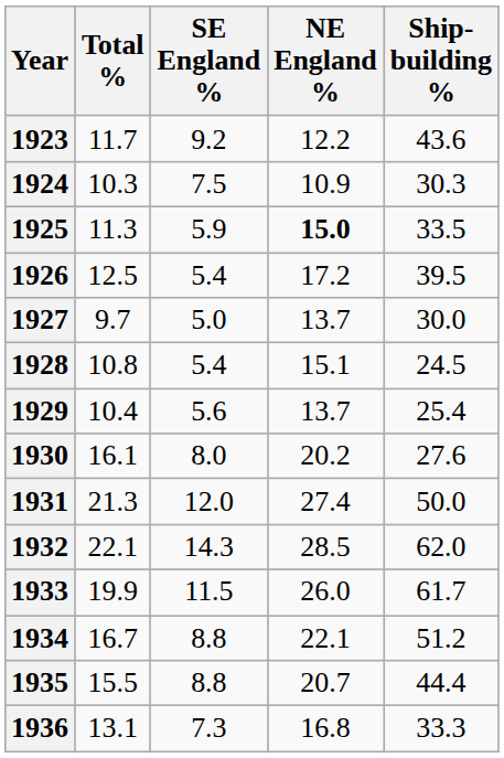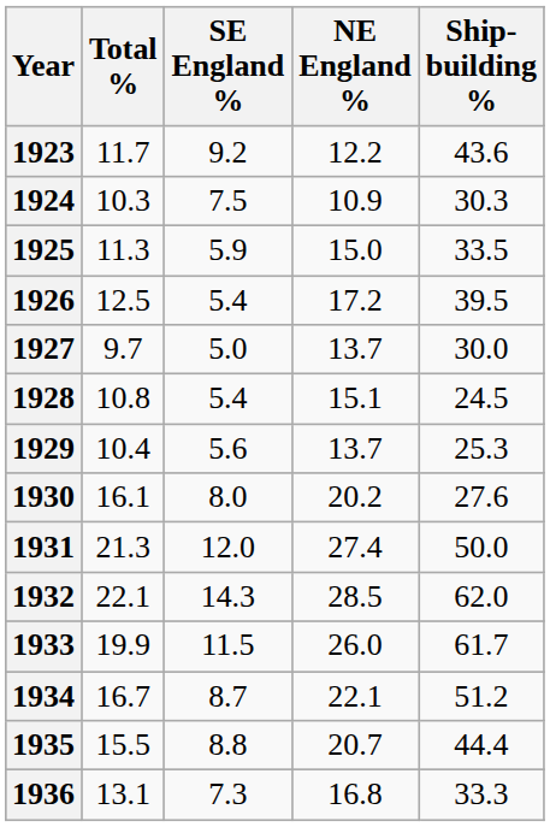 <table class= "wikitable" style="float:right; margin-left:2em; text-align:center;" border="1">
 <tr>
 <th scope="col">Year</th>
 <th scope="col">Total<br> %</th>
 <th scope="col">SE<br> England<br>%</th>
 <th scope="col">NE<br> England<br>%</th>
 <th scope="col">Ship-<br>building<br>%</th>
 </tr>
 <tr>
 <th scope="row">1923</th>
 <td>11.7</td>
 <td>9.2</td>
 <td>12.2</td>
 <td>43.6</td>
 </tr>
 <tr>
 <th scope="row">1924</th>
 <td>10.3</td>
 <td>7.5</td>
 <td>10.9</td>
 <td>30.3</td>
 </tr>
 <tr>
 <th scope="row">1925</th>
 <td>11.3</td>
 <td>5.9</td>
-<td><strong>15.0</strong></td>
+<td>15.0</td>
 <td>33.5</td>
 </tr>
 <tr>
 <th scope="row">1926</th>
 <td>12.5</td>
 <td>5.4</td>
 <td>17.2</td>
 <td>39.5</td>
 </tr>
 <tr>
 <th scope="row">1927</th>
 <td>9.7</td>
 <td>5.0</td>
 <td>13.7</td>
 <td>30.0</td>
 </tr>
 <tr>
 <th scope="row">1928</th>
 <td>10.8</td>
 <td>5.4</td>
 <td>15.1</td>
 <td>24.5</td>
 </tr>
 <tr>
 <th scope="row">1929</th>
 <td>10.4</td>
 <td>5.6</td>
 <td>13.7</td>
-<td>25.4</td>
+<td>25.3</td>
 </tr>
 <tr>
 <th scope="row">1930</th>
 <td>16.1</td>
 <td>8.0</td>
 <td>20.2</td>
 <td>27.6</td>
 </tr>
 <tr>
 <th scope="row">1931</th>
 <td>21.3</td>
 <td>12.0</td>
 <td>27.4</td>
 <td>50.0</td>
 </tr>
 <tr>
 <th scope="row">1932</th>
 <td>22.1</td>
 <td>14.3</td>
 <td>28.5</td>
 <td>62.0</td>
 </tr>
 <tr>
 <th scope="row">1933</th>
 <td>19.9</td>
 <td>11.5</td>
 <td>26.0</td>
 <td>61.7</td>
 </tr>
 <tr>
 <th scope="row">1934</th>
 <td>16.7</td>
-<td>8.8</td>
+<td>8.7</td>
 <td>22.1</td>
 <td>51.2</td>
 </tr>
 <tr>
 <th scope="row">1935</th>
 <td>15.5</td>
 <td>8.8</td>
 <td>20.7</td>
 <td>44.4</td>
 </tr>
 <tr>
 <th scope="row">1936</th>
 <td>13.1</td>
 <td>7.3</td>
 <td>16.8</td>
 <td>33.3</td>
 </tr>
 </table>
